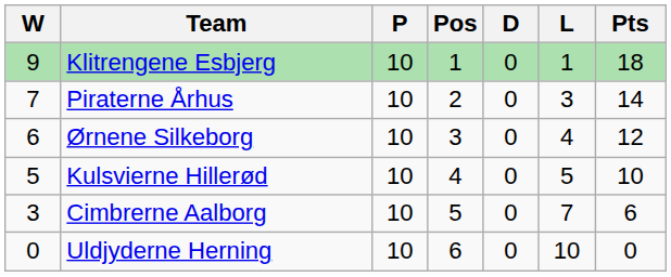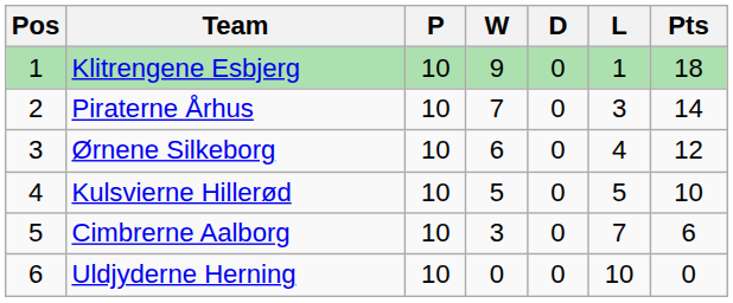 <table class="wikitable" style="font-size: 100%">
 <tr>
-<th width=30>W</th>
+<th width=20>Pos</th>
 <th width=200>Team</th>
 <th width=30>P</th>
-<th width=20>Pos</th>
+<th width=30>W</th>
 <th width=30>D</th>
 <th width=30>L</th>
 <th width=40>Pts</th>
 </tr>
 <tr align=center style="background:#ACE1AF;">
-<td>9</td>
+<td>1</td>
 <td align="left"><a href='#'>Klitrengene Esbjerg</a></td>
 <td>10</td>
-<td>1</td>
+<td>9</td>
 <td>0</td>
 <td>1</td>
 <td>18</td>
 </tr>
 <tr align=center>
-<td>7</td>
+<td>2</td>
 <td align="left"><a href='#'>Piraterne Århus</a></td>
 <td>10</td>
-<td>2</td>
+<td>7</td>
 <td>0</td>
 <td>3</td>
 <td>14</td>
 </tr>
 <tr align=center>
-<td>6</td>
+<td>3</td>
 <td align="left"><a href='#'>Ørnene Silkeborg</a></td>
 <td>10</td>
-<td>3</td>
+<td>6</td>
 <td>0</td>
 <td>4</td>
 <td>12</td>
 </tr>
 <tr align=center>
-<td>5</td>
+<td>4</td>
 <td align="left"><a href='#'>Kulsvierne Hillerød</a></td>
 <td>10</td>
-<td>4</td>
+<td>5</td>
 <td>0</td>
 <td>5</td>
 <td>10</td>
 </tr>
 <tr align=center>
-<td>3</td>
+<td>5</td>
 <td align="left"><a href='#'>Cimbrerne Aalborg</a></td>
 <td>10</td>
-<td>5</td>
+<td>3</td>
 <td>0</td>
 <td>7</td>
 <td>6</td>
 </tr>
 <tr align=center>
-<td>0</td>
+<td>6</td>
 <td align="left"><a href='#'>Uldjyderne Herning</a></td>
 <td>10</td>
-<td>6</td>
+<td>0</td>
 <td>0</td>
 <td>10</td>
 <td>0</td>
 </tr>
 </table>
